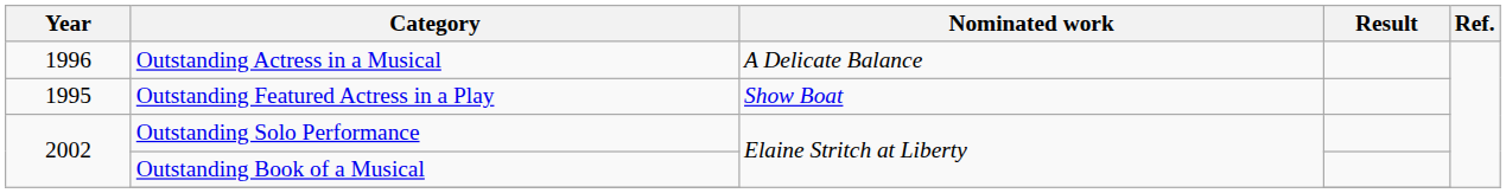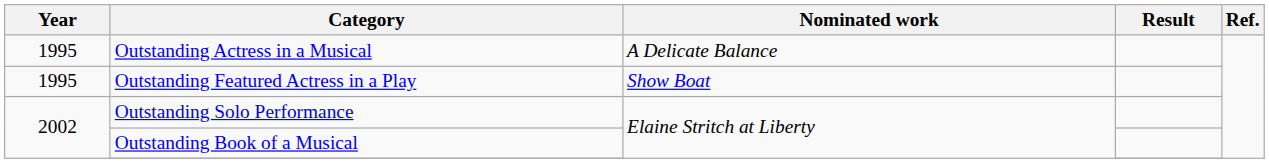 <table class=wikitable>
 <tr>
 <th scope="col" style="width:5em;">Year</th>
 <th scope="col" style="width:26em;">Category</th>
 <th scope="col" style="width:25em;">Nominated work</th>
 <th scope="col" style="width:5em;">Result</th>
 <th>Ref.</th>
 </tr>
 <tr>
-<td style="text-align:center;", align="center">1996</td>
+<td style="text-align:center;", align="center">1995</td>
 <td><a href='#'>Outstanding Actress in a Musical</a></td>
 <td><em>A Delicate Balance</em></td>
 <td></td>
 </tr>
 <tr>
 <td style="text-align:center;">1995</td>
 <td><a href='#'>Outstanding Featured Actress in a Play</a></td>
 <td><em><a href='#'>Show Boat</a></em></td>
 <td></td>
 </tr>
 <tr>
 <td style="text-align:center;", rowspan=8>2002</td>
 <td><a href='#'>Outstanding Solo Performance</a></td>
 <td rowspan=12><em>Elaine Stritch at Liberty</em></td>
 <td></td>
 </tr>
 <tr>
 <td><a href='#'>Outstanding Book of a Musical</a></td>
 <td></td>
 </tr>
 <tr>
 </tr>
 </table>
